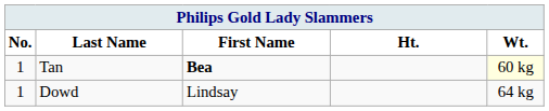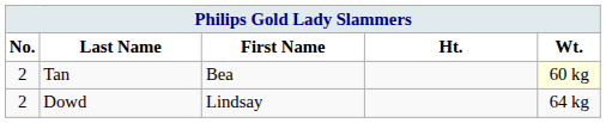 <table class="wikitable"  style="text-align:center;">
 <tr>
 <th colspan="8" style= "background:#E1EBEE; color:navy; text-align: center"><strong>Philips Gold Lady Slammers</strong></th>
 </tr>
 <tr>
 <th style="width:8px; background:white; color:black; text-align:center;"><strong>No.</strong></th>
 <th style="width:140px; background:white; color:black;">Last Name</th>
 <th style="width:140px; background:white; color:black;">First Name</th>
 <th style="width:150px; background:white; color:black;">Ht.</th>
 <th style="width:50px; background:white; color:black;">Wt.</th>
 </tr>
 <tr>
-<td>1</td>
+<td>2</td>
 <td style="text-align: left">Tan</td>
-<td style="text-align: left"><strong>Bea</strong></td>
+<td style="text-align: left">Bea</td>
 <td></td>
 <td style="background: lightyellow;">60 kg</td>
 </tr>
 <tr>
-<td>1</td>
+<td>2</td>
 <td style="text-align: left">Dowd</td>
 <td style="text-align: left">Lindsay</td>
 <td></td>
 <td>64 kg</td>
 </tr>
 </table>
